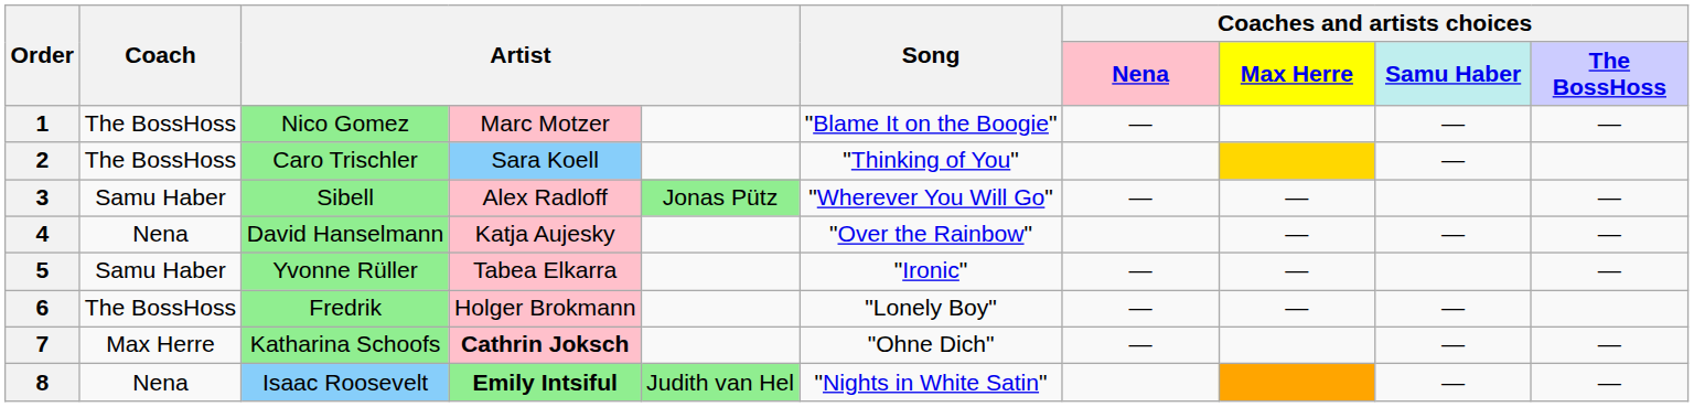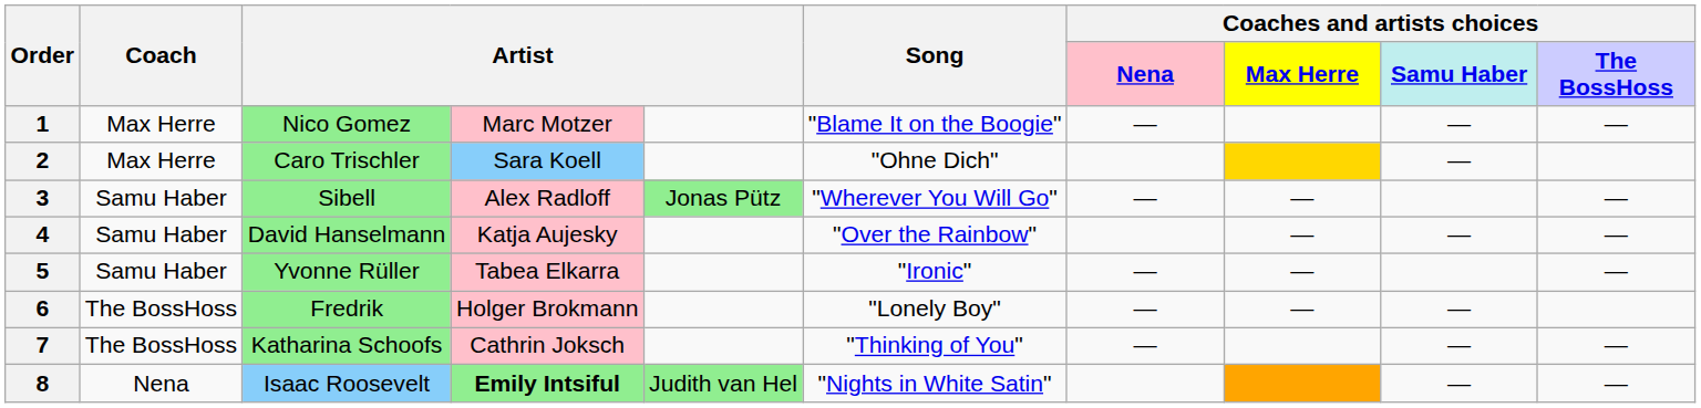 <table class="wikitable plainrowheaders" style="text-align:center;">
 <tr>
 <th scope="col" rowspan=2>Order</th>
 <th scope="col" rowspan=2>Coach</th>
 <th scope="col" colspan=3 rowspan=2>Artist</th>
 <th scope="col" rowspan=2>Song</th>
 <th scope="col" colspan=4>Coaches and artists choices</th>
 </tr>
 <tr>
 <th style="background-color:pink" width="100"><a href='#'>Nena</a></th>
 <th style="background-color: yellow" width="100"><a href='#'>Max Herre</a></th>
 <th style="background-color:#bfeeee" width="100"><a href='#'>Samu Haber</a></th>
 <th style="background-color:#ccf" width="100"><a href='#'>The BossHoss</a></th>
 </tr>
 <tr>
 <th scope=col>1</th>
-<td>The BossHoss</td>
+<td>Max Herre</td>
 <td style="background:lightgreen;text-align:center;">Nico Gomez</td>
 <td style="background:pink;text-align:center;">Marc Motzer</td>
 <td></td>
 <td>"<a href='#'>Blame It on the Boogie</a>"</td>
 <td>—</td>
 <td></td>
 <td>—</td>
 <td>—</td>
 </tr>
 <tr>
 <th scope=col>2</th>
-<td>The BossHoss</td>
+<td>Max Herre</td>
 <td style="background:lightgreen;text-align:center;">Caro Trischler</td>
 <td style="background:lightskyblue;text-align:center;">Sara Koell</td>
 <td></td>
-<td>"<a href='#'>Thinking of You</a>"</td>
+<td>"Ohne Dich"</td>
 <td></td>
 <td style="background:gold;text-align:center;"></td>
 <td>—</td>
 <td></td>
 </tr>
 <tr>
 <th scope=col>3</th>
 <td>Samu Haber</td>
 <td style="background:lightgreen;text-align:center;">Sibell</td>
 <td style="background:pink;text-align:center;">Alex Radloff</td>
 <td style="background:lightgreen;text-align:center;">Jonas Pütz</td>
 <td>"<a href='#'>Wherever You Will Go</a>"</td>
 <td>—</td>
 <td>—</td>
 <td></td>
 <td>—</td>
 </tr>
 <tr>
 <th scope=col>4</th>
-<td>Nena</td>
+<td>Samu Haber</td>
 <td style="background:lightgreen;text-align:center;">David Hanselmann</td>
 <td style="background:pink;text-align:center;">Katja Aujesky</td>
 <td></td>
 <td>"<a href='#'>Over the Rainbow</a>"</td>
 <td></td>
 <td>—</td>
 <td>—</td>
 <td>—</td>
 </tr>
 <tr>
 <th scope=col>5</th>
 <td>Samu Haber</td>
 <td style="background:lightgreen;text-align:center;">Yvonne Rüller</td>
 <td style="background:pink;text-align:center;">Tabea Elkarra</td>
 <td></td>
 <td>"<a href='#'>Ironic</a>"</td>
 <td>—</td>
 <td>—</td>
 <td></td>
 <td>—</td>
 </tr>
 <tr>
 <th scope=col>6</th>
 <td>The BossHoss</td>
 <td style="background:lightgreen;text-align:center;">Fredrik</td>
 <td style="background:pink;text-align:center;">Holger Brokmann</td>
 <td></td>
 <td>"Lonely Boy"</td>
 <td>—</td>
 <td>—</td>
 <td>—</td>
 <td></td>
 </tr>
 <tr>
 <th scope=col>7</th>
-<td>Max Herre</td>
+<td>The BossHoss</td>
 <td style="background:lightgreen;text-align:center;">Katharina Schoofs</td>
-<td style="background:pink;text-align:center;"><strong>Cathrin Joksch</strong></td>
+<td style="background:pink;text-align:center;">Cathrin Joksch</td>
 <td></td>
-<td>"Ohne Dich"</td>
+<td>"<a href='#'>Thinking of You</a>"</td>
 <td>—</td>
 <td></td>
 <td>—</td>
 <td>—</td>
 </tr>
 <tr>
 <th scope=col>8</th>
 <td>Nena</td>
 <td style="background:lightskyblue;text-align:center;">Isaac Roosevelt</td>
 <td style="background:lightgreen;text-align:center;"><strong>Emily Intsiful</strong></td>
 <td style="background:lightgreen;text-align:center;">Judith van Hel</td>
 <td>"<a href='#'>Nights in White Satin</a>"</td>
 <td></td>
 <td style="background:orange;text-align:center;"></td>
 <td>—</td>
 <td>—</td>
 </tr>
 </table>
